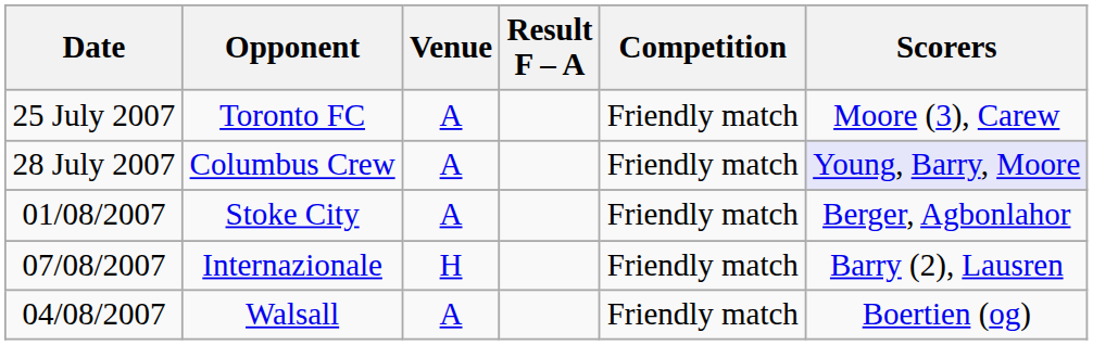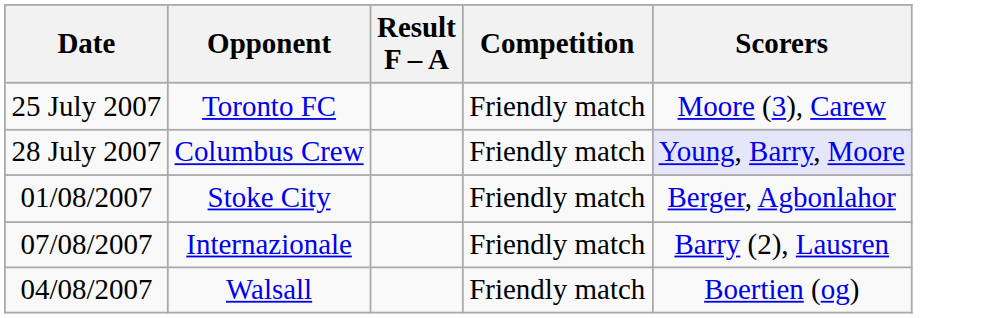 <table class="wikitable" style="text-align:center">
 <tr>
 <th>Date</th>
 <th>Opponent</th>
-<th>Venue</th>
 <th>Result<br>F – A</th>
 <th>Competition</th>
 <th>Scorers</th>
 </tr>
 <tr>
 <td>25 July 2007</td>
 <td><a href='#'>Toronto FC</a> </td>
-<td><a href='#'>A</a></td>
 <td></td>
 <td>Friendly match</td>
 <td><a href='#'>Moore</a> (<a href='#'>3</a>), <a href='#'>Carew</a></td>
 </tr>
 <tr>
 <td>28 July 2007</td>
 <td><a href='#'>Columbus Crew</a> </td>
-<td><a href='#'>A</a></td>
 <td></td>
 <td>Friendly match</td>
 <td style="background: lavender;"><a href='#'>Young</a>, <a href='#'>Barry</a>, <a href='#'>Moore</a></td>
 </tr>
 <tr>
 <td>01/08/2007</td>
 <td><a href='#'>Stoke City</a></td>
-<td><a href='#'>A</a></td>
 <td></td>
 <td>Friendly match</td>
 <td><a href='#'>Berger</a>, <a href='#'>Agbonlahor</a></td>
 </tr>
 <tr>
 <td>07/08/2007</td>
 <td><a href='#'>Internazionale</a> </td>
-<td><a href='#'>H</a></td>
 <td></td>
 <td>Friendly match</td>
 <td><a href='#'>Barry</a> (2), <a href='#'>Lausren</a></td>
 </tr>
 <tr>
 <td>04/08/2007</td>
 <td><a href='#'>Walsall</a></td>
-<td><a href='#'>A</a></td>
 <td></td>
 <td>Friendly match</td>
 <td><a href='#'>Boertien</a> (<a href='#'>og</a>)</td>
 </tr>
 </table>
